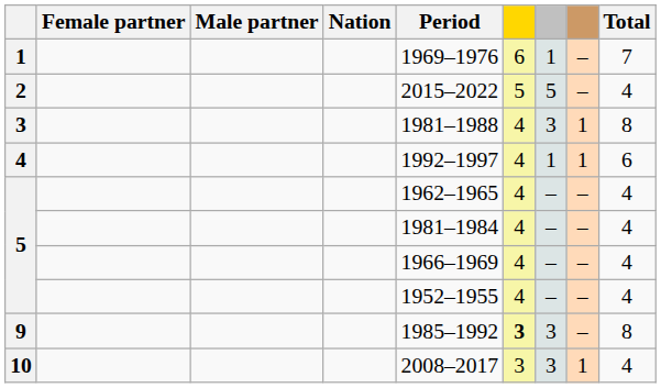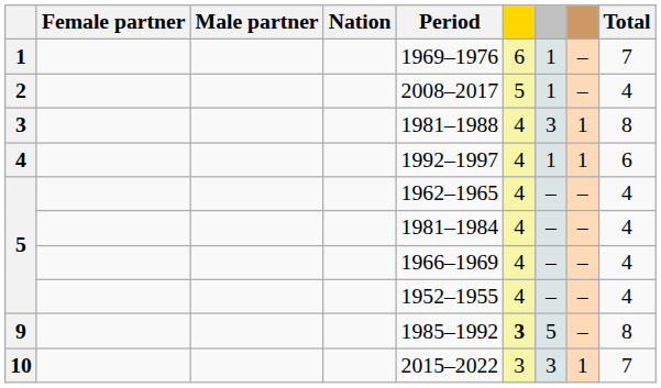 <table class="wikitable sortable" style="text-align:center">
 <tr>
 <th scope="col"></th>
 <th scope="col">Female partner</th>
 <th scope="col">Male partner</th>
 <th scope="col">Nation</th>
 <th scope="col" class="unsortable">Period</th>
 <th scope="col" style="width:1em; background-color:gold"></th>
 <th scope="col" style="width:1em;background-color:silver"></th>
 <th scope="col" style="width:1em;background-color:#CC9966"></th>
 <th scope="col">Total</th>
 </tr>
 <tr>
 <th scope="row">1</th>
 <td align="left"></td>
 <td align="left"></td>
 <td align="left"></td>
 <td>1969–1976</td>
 <td bgcolor="#F7F6A8">6</td>
 <td bgcolor="#DCE5E5">1</td>
 <td bgcolor="#FFDAB9">–</td>
 <td>7</td>
 </tr>
 <tr>
 <th scope="row">2</th>
 <td align="left"></td>
 <td align="left"></td>
 <td align="left"></td>
-<td>2015–2022</td>
+<td>2008–2017</td>
 <td bgcolor="#F7F6A8">5</td>
-<td bgcolor="#DCE5E5">5</td>
+<td bgcolor="#DCE5E5">1</td>
 <td bgcolor="#FFDAB9">–</td>
 <td>4</td>
 </tr>
 <tr>
 <th scope="row">3</th>
 <td align="left"></td>
 <td align="left"></td>
 <td align="left"></td>
 <td>1981–1988</td>
 <td bgcolor="#F7F6A8">4</td>
 <td bgcolor="#DCE5E5">3</td>
 <td bgcolor="#FFDAB9">1</td>
 <td>8</td>
 </tr>
 <tr>
 <th scope="row">4</th>
 <td align="left"></td>
 <td align="left"></td>
 <td align="left" data-sort-value="Russia"><br></td>
 <td>1992–1997</td>
 <td bgcolor="#F7F6A8">4</td>
 <td bgcolor="#DCE5E5">1</td>
 <td bgcolor="#FFDAB9">1</td>
 <td>6</td>
 </tr>
 <tr>
 <th scope="row" rowspan="4">5</th>
 <td align="left"></td>
 <td align="left"></td>
 <td align="left"></td>
 <td>1962–1965</td>
 <td bgcolor="#F7F6A8">4</td>
 <td bgcolor="#DCE5E5">–</td>
 <td bgcolor="#FFDAB9">–</td>
 <td>4</td>
 </tr>
 <tr>
 <td align="left"></td>
 <td align="left"></td>
 <td align="left"></td>
 <td>1981–1984</td>
 <td bgcolor="#F7F6A8">4</td>
 <td bgcolor="#DCE5E5">–</td>
 <td bgcolor="#FFDAB9">–</td>
 <td>4</td>
 </tr>
 <tr>
 <td align="left"></td>
 <td align="left"></td>
 <td align="left"></td>
 <td>1966–1969</td>
 <td bgcolor="#F7F6A8">4</td>
 <td bgcolor="#DCE5E5">–</td>
 <td bgcolor="#FFDAB9">–</td>
 <td>4</td>
 </tr>
 <tr>
 <td align="left"></td>
 <td align="left"></td>
 <td align="left"></td>
 <td>1952–1955</td>
 <td bgcolor="#F7F6A8">4</td>
 <td bgcolor="#DCE5E5">–</td>
 <td bgcolor="#FFDAB9">–</td>
 <td>4</td>
 </tr>
 <tr>
 <th scope="row">9</th>
 <td align="left"></td>
 <td align="left"></td>
 <td align="left" data-sort-value="Soviet Union"><br></td>
 <td>1985–1992</td>
 <td bgcolor="#F7F6A8"><strong>3</strong></td>
-<td bgcolor="#DCE5E5">3</td>
+<td bgcolor="#DCE5E5">5</td>
 <td bgcolor="#FFDAB9">–</td>
 <td>8</td>
 </tr>
 <tr>
 <th scope="row">10</th>
 <td align="left"></td>
 <td align="left"></td>
 <td align="left"></td>
-<td>2008–2017</td>
+<td>2015–2022</td>
 <td bgcolor="#F7F6A8">3</td>
 <td bgcolor="#DCE5E5">3</td>
 <td bgcolor="#FFDAB9">1</td>
-<td>4</td>
+<td>7</td>
 </tr>
 </table>
